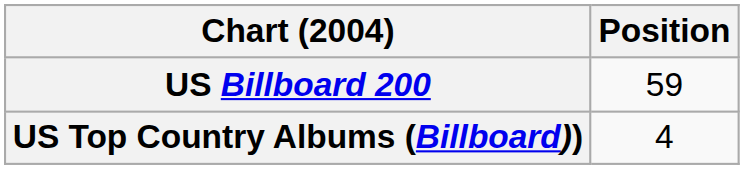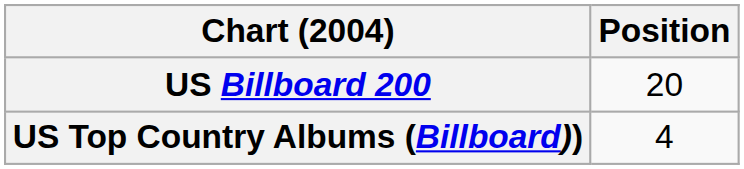 <table class="wikitable plainrowheaders" style="text-align:center">
 <tr>
 <th scope="col">Chart (2004)</th>
 <th scope="col">Position</th>
 </tr>
 <tr>
 <th scope="row">US <em><a href='#'>Billboard 200</a></em></th>
-<td>59</td>
+<td>20</td>
 </tr>
 <tr>
 <th scope="row">US Top Country Albums (<em><a href='#'>Billboard</a>)</em>)</th>
 <td>4</td>
 </tr>
 </table>
